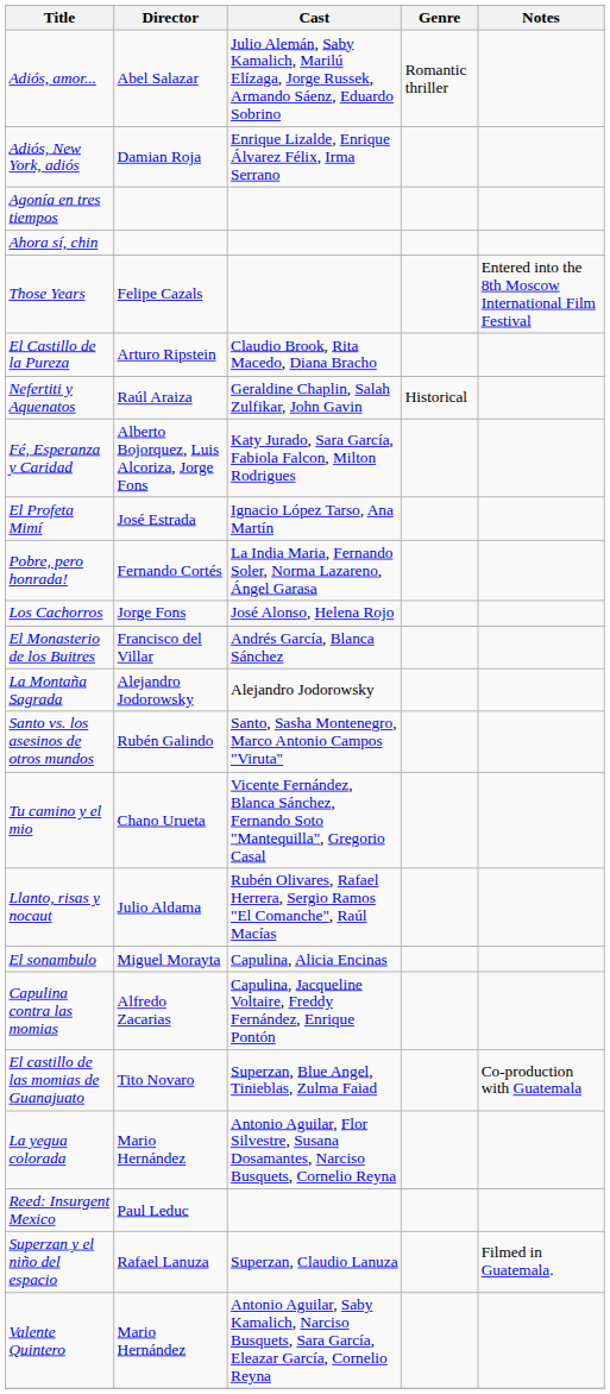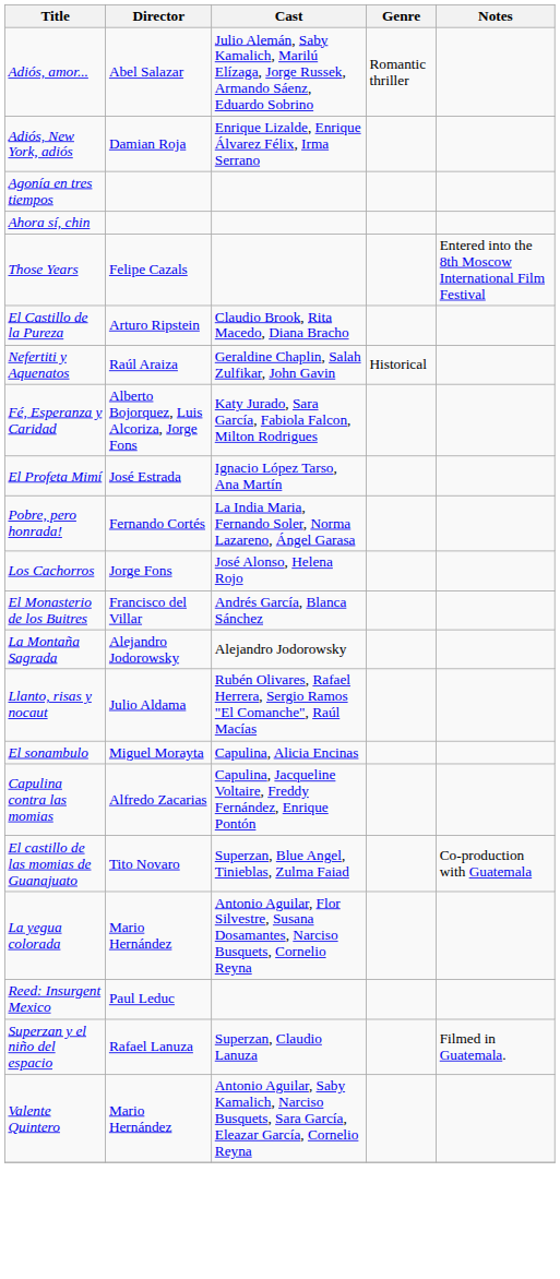 <table class="wikitable">
 <tr>
 <th>Title</th>
 <th>Director</th>
 <th>Cast</th>
 <th>Genre</th>
 <th>Notes</th>
 </tr>
 <tr>
 <td><em><a href='#'>Adiós, amor...</a></em></td>
 <td><a href='#'>Abel Salazar</a></td>
 <td><a href='#'>Julio Alemán</a>, <a href='#'>Saby Kamalich</a>, <a href='#'>Marilú Elízaga</a>, <a href='#'>Jorge Russek</a>, <a href='#'>Armando Sáenz</a>, <a href='#'>Eduardo Sobrino</a></td>
 <td>Romantic thriller</td>
 <td></td>
 </tr>
 <tr>
 <td><em><a href='#'>Adiós, New York, adiós</a></em></td>
 <td><a href='#'>Damian Roja</a></td>
 <td><a href='#'>Enrique Lizalde</a>, <a href='#'>Enrique Álvarez Félix</a>, <a href='#'>Irma Serrano</a></td>
 <td></td>
 <td></td>
 </tr>
 <tr>
 <td><em><a href='#'>Agonía en tres tiempos</a></em></td>
 <td></td>
 <td></td>
 <td></td>
 <td></td>
 </tr>
 <tr>
 <td><em><a href='#'>Ahora sí, chin</a></em></td>
 <td></td>
 <td></td>
 <td></td>
 <td></td>
 </tr>
 <tr>
 <td><em><a href='#'>Those Years</a></em></td>
 <td><a href='#'>Felipe Cazals</a></td>
 <td></td>
 <td></td>
 <td>Entered into the <a href='#'>8th Moscow International Film Festival</a></td>
 </tr>
 <tr>
 <td><em><a href='#'>El Castillo de la Pureza</a></em></td>
 <td><a href='#'>Arturo Ripstein</a></td>
 <td><a href='#'>Claudio Brook</a>, <a href='#'>Rita Macedo</a>, <a href='#'>Diana Bracho</a></td>
 <td></td>
 <td></td>
 </tr>
 <tr>
 <td><em><a href='#'>Nefertiti y Aquenatos</a></em></td>
 <td><a href='#'>Raúl Araiza</a></td>
 <td><a href='#'>Geraldine Chaplin</a>, <a href='#'>Salah Zulfikar</a>, <a href='#'>John Gavin</a></td>
 <td>Historical</td>
 <td></td>
 </tr>
 <tr>
 <td><em><a href='#'>Fé, Esperanza y Caridad</a></em></td>
 <td><a href='#'>Alberto Bojorquez</a>, <a href='#'>Luis Alcoriza</a>, <a href='#'>Jorge Fons</a></td>
 <td><a href='#'>Katy Jurado</a>, <a href='#'>Sara García</a>, <a href='#'>Fabiola Falcon</a>, <a href='#'>Milton Rodrigues</a></td>
 <td></td>
 <td></td>
 </tr>
 <tr>
 <td><em><a href='#'>El Profeta Mimí</a></em></td>
 <td><a href='#'>José Estrada</a></td>
 <td><a href='#'>Ignacio López Tarso</a>, <a href='#'>Ana Martín</a></td>
 <td></td>
 <td></td>
 </tr>
 <tr>
 <td><em><a href='#'>Pobre, pero honrada!</a></em></td>
 <td><a href='#'>Fernando Cortés</a></td>
 <td><a href='#'>La India Maria</a>, <a href='#'>Fernando Soler</a>, <a href='#'>Norma Lazareno</a>, <a href='#'>Ángel Garasa</a></td>
 <td></td>
 <td></td>
 </tr>
 <tr>
 <td><em><a href='#'>Los Cachorros</a></em></td>
 <td><a href='#'>Jorge Fons</a></td>
 <td><a href='#'>José Alonso</a>, <a href='#'>Helena Rojo</a></td>
 <td></td>
 <td></td>
 </tr>
 <tr>
 <td><em><a href='#'>El Monasterio de los Buitres</a></em></td>
 <td><a href='#'>Francisco del Villar</a></td>
 <td><a href='#'>Andrés García</a>, <a href='#'>Blanca Sánchez</a></td>
 <td></td>
 <td></td>
 </tr>
 <tr>
 <td><em><a href='#'>La Montaña Sagrada</a></em></td>
 <td><a href='#'>Alejandro Jodorowsky</a></td>
 <td>Alejandro Jodorowsky</td>
 <td></td>
 <td></td>
 </tr>
 <tr>
-<td><em><a href='#'>Santo vs. los asesinos de otros mundos</a></em></td>
-<td><a href='#'>Rubén Galindo</a></td>
-<td><a href='#'>Santo</a>, <a href='#'>Sasha Montenegro</a>, <a href='#'>Marco Antonio Campos "Viruta"</a></td>
-<td></td>
-<td></td>
-</tr>
-<tr>
-<td><em><a href='#'>Tu camino y el mio</a></em></td>
-<td><a href='#'>Chano Urueta</a></td>
-<td><a href='#'>Vicente Fernández</a>, <a href='#'>Blanca Sánchez</a>, <a href='#'>Fernando Soto "Mantequilla"</a>, <a href='#'>Gregorio Casal</a></td>
-<td></td>
-<td></td>
-</tr>
-<tr>
 <td><em><a href='#'>Llanto, risas y nocaut</a></em></td>
 <td><a href='#'>Julio Aldama</a></td>
 <td><a href='#'>Rubén Olivares</a>, <a href='#'>Rafael Herrera</a>, <a href='#'>Sergio Ramos "El Comanche"</a>, <a href='#'>Raúl Macías</a></td>
 <td></td>
 <td></td>
 </tr>
 <tr>
 <td><em><a href='#'>El sonambulo</a></em></td>
 <td><a href='#'>Miguel Morayta</a></td>
 <td><a href='#'>Capulina</a>, <a href='#'>Alicia Encinas</a></td>
 <td></td>
 <td></td>
 </tr>
 <tr>
 <td><em><a href='#'>Capulina contra las momias</a></em></td>
 <td><a href='#'>Alfredo Zacarias</a></td>
 <td><a href='#'>Capulina</a>, <a href='#'>Jacqueline Voltaire</a>, <a href='#'>Freddy Fernández</a>, <a href='#'>Enrique Pontón</a></td>
 <td></td>
 <td></td>
 </tr>
 <tr>
 <td><em><a href='#'>El castillo de las momias de Guanajuato</a></em></td>
 <td><a href='#'>Tito Novaro</a></td>
 <td><a href='#'>Superzan</a>, <a href='#'>Blue Angel</a>, <a href='#'>Tinieblas</a>, <a href='#'>Zulma Faiad</a></td>
 <td></td>
 <td>Co-production with <a href='#'>Guatemala</a></td>
 </tr>
 <tr>
 <td><em><a href='#'>La yegua colorada</a></em></td>
 <td><a href='#'>Mario Hernández</a></td>
 <td><a href='#'>Antonio Aguilar</a>, <a href='#'>Flor Silvestre</a>, <a href='#'>Susana Dosamantes</a>, <a href='#'>Narciso Busquets</a>, <a href='#'>Cornelio Reyna</a></td>
 <td></td>
 <td></td>
 </tr>
 <tr>
 <td><em><a href='#'>Reed: Insurgent Mexico</a></em></td>
 <td><a href='#'>Paul Leduc</a></td>
 <td></td>
 <td></td>
 <td></td>
 </tr>
 <tr>
 <td><em><a href='#'>Superzan y el niño del espacio</a></em></td>
 <td><a href='#'>Rafael Lanuza</a></td>
 <td><a href='#'>Superzan</a>, <a href='#'>Claudio Lanuza</a></td>
 <td></td>
 <td>Filmed in <a href='#'>Guatemala</a>.</td>
 </tr>
 <tr>
 <td><em><a href='#'>Valente Quintero</a></em></td>
 <td><a href='#'>Mario Hernández</a></td>
 <td><a href='#'>Antonio Aguilar</a>, <a href='#'>Saby Kamalich</a>, <a href='#'>Narciso Busquets</a>, <a href='#'>Sara García</a>, <a href='#'>Eleazar García</a>, <a href='#'>Cornelio Reyna</a></td>
 <td></td>
 <td></td>
 </tr>
 <tr>
 </tr>
 </table>
